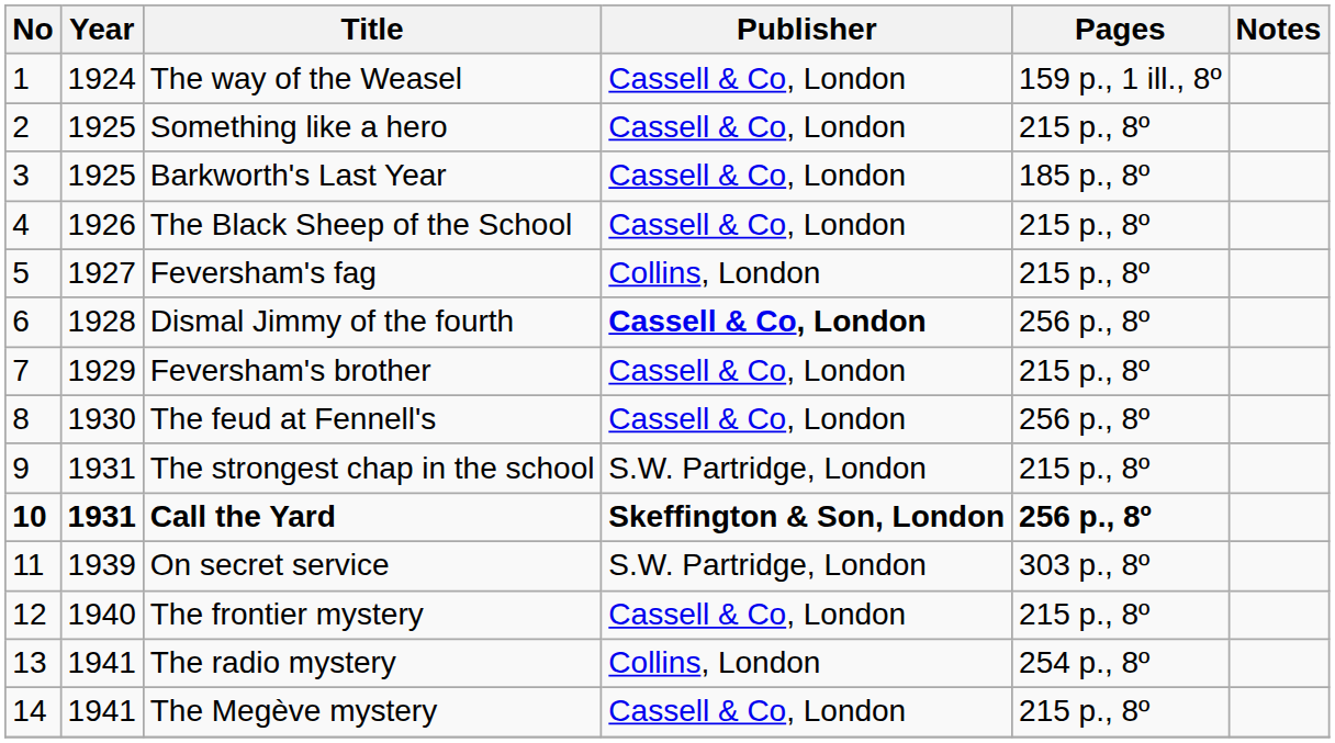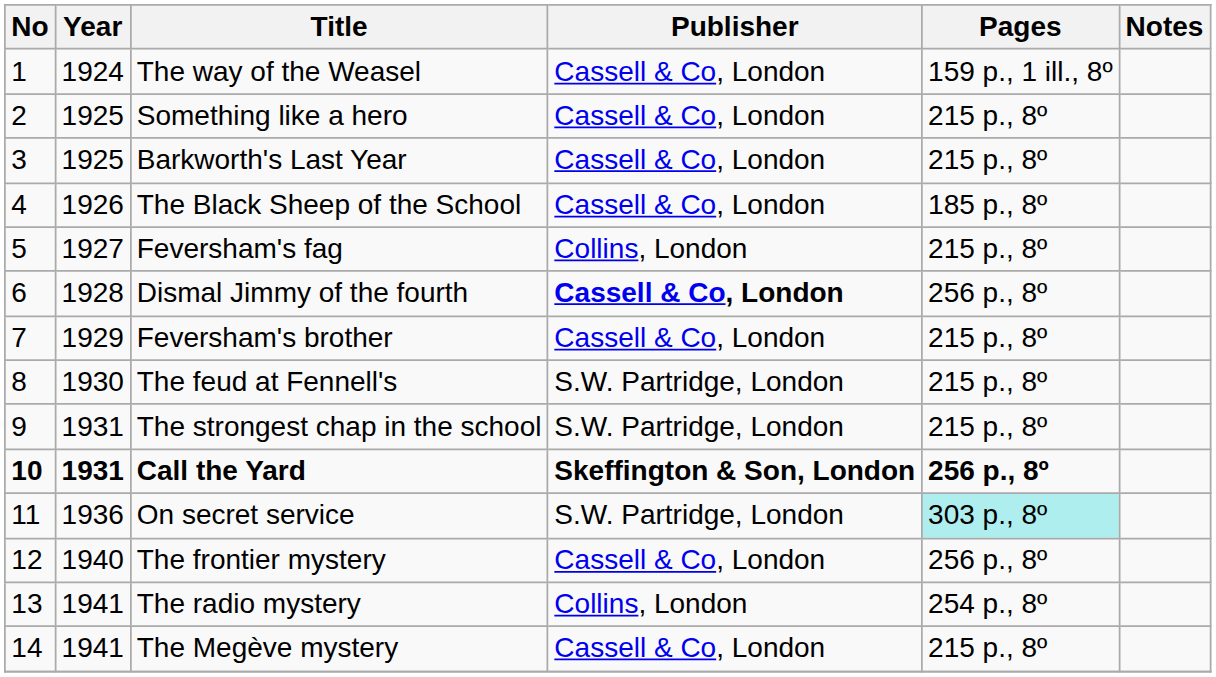 <table class="wikitable sortable">
 <tr>
 <th>No</th>
 <th>Year</th>
 <th>Title</th>
 <th>Publisher</th>
 <th>Pages</th>
 <th>Notes</th>
 </tr>
 <tr>
 <td>1</td>
 <td>1924</td>
 <td>The way of the Weasel</td>
 <td><a href='#'>Cassell & Co</a>, London</td>
 <td>159 p., 1 ill., 8º</td>
 <td></td>
 </tr>
 <tr>
 <td>2</td>
 <td>1925</td>
 <td>Something like a hero</td>
 <td><a href='#'>Cassell & Co</a>, London</td>
 <td>215 p., 8º</td>
 <td></td>
 </tr>
 <tr>
 <td>3</td>
 <td>1925</td>
 <td>Barkworth's Last Year</td>
 <td><a href='#'>Cassell & Co</a>, London</td>
-<td>185 p., 8º</td>
+<td>215 p., 8º</td>
 <td></td>
 </tr>
 <tr>
 <td>4</td>
 <td>1926</td>
 <td>The Black Sheep of the School</td>
 <td><a href='#'>Cassell & Co</a>, London</td>
-<td>215 p., 8º</td>
+<td>185 p., 8º</td>
 <td></td>
 </tr>
 <tr>
 <td>5</td>
 <td>1927</td>
 <td>Feversham's fag</td>
 <td><a href='#'>Collins</a>, London</td>
 <td>215 p., 8º</td>
 <td></td>
 </tr>
 <tr>
 <td>6</td>
 <td>1928</td>
 <td>Dismal Jimmy of the fourth</td>
 <td><strong><a href='#'>Cassell & Co</a>, London</strong></td>
 <td>256 p., 8º</td>
 <td></td>
 </tr>
 <tr>
 <td>7</td>
 <td>1929</td>
 <td>Feversham's brother</td>
 <td><a href='#'>Cassell & Co</a>, London</td>
 <td>215 p., 8º</td>
 <td></td>
 </tr>
 <tr>
 <td>8</td>
 <td>1930</td>
 <td>The feud at Fennell's</td>
-<td><a href='#'>Cassell & Co</a>, London</td>
-<td>256 p., 8º</td>
+<td>S.W. Partridge, London</td>
+<td>215 p., 8º</td>
 <td></td>
 </tr>
 <tr>
 <td>9</td>
 <td>1931</td>
 <td>The strongest chap in the school</td>
 <td>S.W. Partridge, London</td>
 <td>215 p., 8º</td>
 <td></td>
 </tr>
 <tr>
 <td><strong>10</strong></td>
 <td><strong>1931</strong></td>
 <td><strong>Call the Yard</strong></td>
 <td><strong>Skeffington & Son, London</strong></td>
 <td><strong>256 p., 8º</strong></td>
 <td></td>
 </tr>
 <tr>
 <td>11</td>
-<td>1939</td>
+<td>1936</td>
 <td>On secret service</td>
 <td>S.W. Partridge, London</td>
-<td>303 p., 8º</td>
+<td style="background: paleturquoise;">303 p., 8º</td>
 <td></td>
 </tr>
 <tr>
 <td>12</td>
 <td>1940</td>
 <td>The frontier mystery</td>
 <td><a href='#'>Cassell & Co</a>, London</td>
-<td>215 p., 8º</td>
+<td>256 p., 8º</td>
 <td></td>
 </tr>
 <tr>
 <td>13</td>
 <td>1941</td>
 <td>The radio mystery</td>
 <td><a href='#'>Collins</a>, London</td>
 <td>254 p., 8º</td>
 <td></td>
 </tr>
 <tr>
 <td>14</td>
 <td>1941</td>
 <td>The Megève mystery</td>
 <td><a href='#'>Cassell & Co</a>, London</td>
 <td>215 p., 8º</td>
 <td></td>
 </tr>
 <tr>
 </tr>
 </table>
